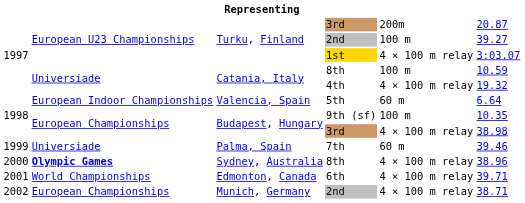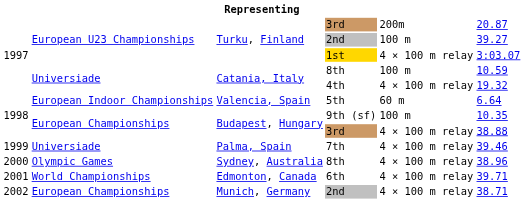 <table>
 <tr>
 <th colspan="6">Representing </th>
 </tr>
 <tr>
 <td rowspan=5>1997</td>
 <td rowspan=3><a href='#'>European U23 Championships</a></td>
 <td rowspan=3><a href='#'>Turku</a>, <a href='#'>Finland</a></td>
 <td bgcolor="cc9966">3rd</td>
 <td>200m</td>
 <td><a href='#'>20.87</a></td>
 </tr>
 <tr>
 <td bgcolor=silver>2nd</td>
 <td>100 m</td>
 <td><a href='#'>39.27</a></td>
 </tr>
 <tr>
 <td bgcolor=gold>1st</td>
 <td>4 × 100 m relay</td>
 <td><a href='#'>3:03.07</a></td>
 </tr>
 <tr>
 <td rowspan=2><a href='#'>Universiade</a></td>
 <td rowspan=2><a href='#'>Catania, Italy</a></td>
 <td>8th</td>
 <td>100 m</td>
 <td><a href='#'>10.59</a></td>
 </tr>
 <tr>
 <td>4th</td>
 <td>4 × 100 m relay</td>
 <td><a href='#'>19.32</a></td>
 </tr>
 <tr>
 <td rowspan=3>1998</td>
 <td><a href='#'>European Indoor Championships</a></td>
 <td><a href='#'>Valencia, Spain</a></td>
 <td>5th</td>
 <td>60 m</td>
 <td><a href='#'>6.64</a></td>
 </tr>
 <tr>
 <td rowspan=2><a href='#'>European Championships</a></td>
 <td rowspan=2><a href='#'>Budapest</a>, <a href='#'>Hungary</a></td>
 <td>9th (sf)</td>
 <td>100 m</td>
 <td><a href='#'>10.35</a></td>
 </tr>
 <tr>
 <td bgcolor="cc9966">3rd</td>
 <td>4 × 100 m relay</td>
-<td><a href='#'>38.98</a></td>
+<td><a href='#'>38.88</a></td>
 </tr>
 <tr>
 <td>1999</td>
 <td><a href='#'>Universiade</a></td>
 <td><a href='#'>Palma, Spain</a></td>
 <td>7th</td>
-<td>60 m</td>
+<td>4 × 100 m relay</td>
 <td><a href='#'>39.46</a></td>
 </tr>
 <tr>
 <td>2000</td>
-<td><strong><a href='#'>Olympic Games</a></strong></td>
+<td><a href='#'>Olympic Games</a></td>
 <td><a href='#'>Sydney</a>, <a href='#'>Australia</a></td>
 <td>8th</td>
 <td>4 × 100 m relay</td>
 <td><a href='#'>38.96</a></td>
 </tr>
 <tr>
 <td>2001</td>
 <td><a href='#'>World Championships</a></td>
 <td><a href='#'>Edmonton</a>, <a href='#'>Canada</a></td>
 <td>6th</td>
 <td>4 × 100 m relay</td>
 <td><a href='#'>39.71</a></td>
 </tr>
 <tr>
 <td>2002</td>
 <td><a href='#'>European Championships</a></td>
 <td><a href='#'>Munich</a>, <a href='#'>Germany</a></td>
 <td bgcolor="silver">2nd</td>
 <td>4 × 100 m relay</td>
 <td><a href='#'>38.71</a></td>
 </tr>
 </table>
